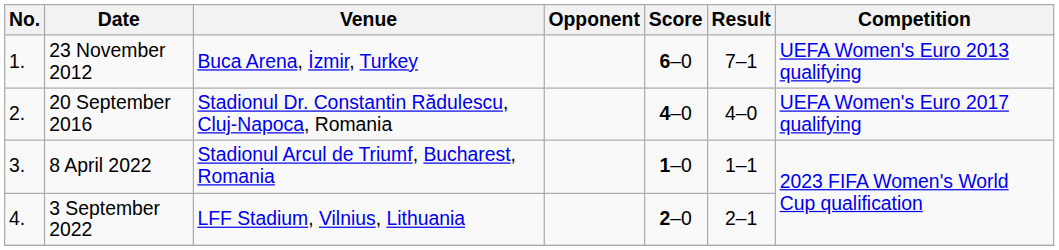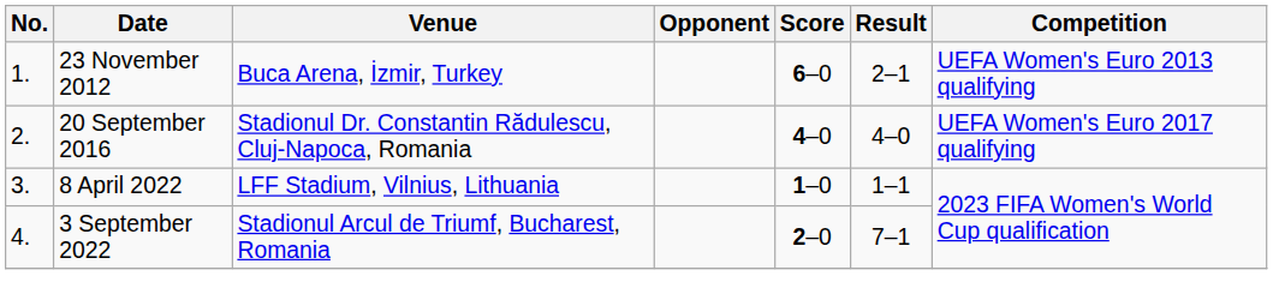 <table class="wikitable">
 <tr>
 <th>No.</th>
 <th>Date</th>
 <th>Venue</th>
 <th>Opponent</th>
 <th>Score</th>
 <th>Result</th>
 <th>Competition</th>
 </tr>
 <tr>
 <td>1.</td>
 <td>23 November 2012</td>
 <td><a href='#'>Buca Arena</a>, <a href='#'>İzmir</a>, <a href='#'>Turkey</a></td>
 <td></td>
 <td align=center><strong>6</strong>–0</td>
-<td align=center>7–1</td>
+<td align=center>2–1</td>
 <td><a href='#'>UEFA Women's Euro 2013 qualifying</a></td>
 </tr>
 <tr>
 <td>2.</td>
 <td>20 September 2016</td>
 <td><a href='#'>Stadionul Dr. Constantin Rădulescu</a>, <a href='#'>Cluj-Napoca</a>, Romania</td>
 <td></td>
 <td align=center><strong>4</strong>–0</td>
 <td align=center>4–0</td>
 <td><a href='#'>UEFA Women's Euro 2017 qualifying</a></td>
 </tr>
 <tr>
 <td>3.</td>
 <td>8 April 2022</td>
-<td><a href='#'>Stadionul Arcul de Triumf</a>, <a href='#'>Bucharest</a>, <a href='#'>Romania</a></td>
+<td><a href='#'>LFF Stadium</a>, <a href='#'>Vilnius</a>, <a href='#'>Lithuania</a></td>
 <td></td>
 <td align=center><strong>1</strong>–0</td>
 <td align=center>1–1</td>
 <td rowspan=2><a href='#'>2023 FIFA Women's World Cup qualification</a></td>
 </tr>
 <tr>
 <td>4.</td>
 <td>3 September 2022</td>
-<td><a href='#'>LFF Stadium</a>, <a href='#'>Vilnius</a>, <a href='#'>Lithuania</a></td>
+<td><a href='#'>Stadionul Arcul de Triumf</a>, <a href='#'>Bucharest</a>, <a href='#'>Romania</a></td>
 <td></td>
 <td align=center><strong>2</strong>–0</td>
-<td align=center>2–1</td>
+<td align=center>7–1</td>
 </tr>
 <tr>
 </tr>
 </table>
